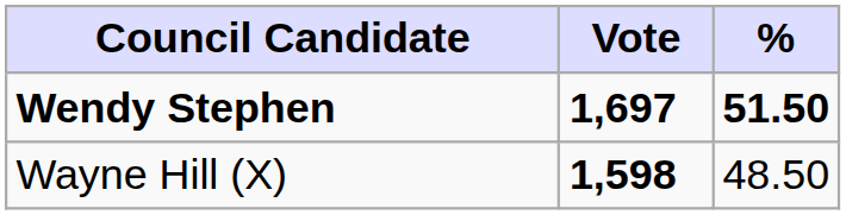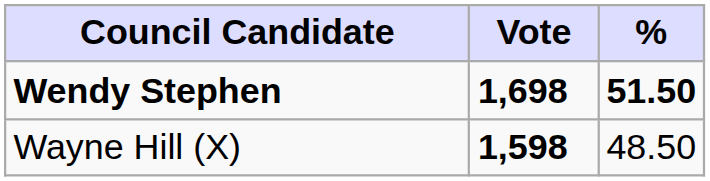 <table class="wikitable sortable">
 <tr>
 <th style="background:#ddf; width:200px;">Council Candidate</th>
 <th style="background:#ddf; width:50px;">Vote</th>
 <th style="background:#ddf; width:30px;">%</th>
 </tr>
 <tr>
 <td><strong>Wendy Stephen</strong></td>
-<td><strong>1,697</strong></td>
+<td><strong>1,698</strong></td>
 <td><strong>51.50</strong></td>
 </tr>
 <tr>
 <td>Wayne Hill (X)</td>
 <td><strong>1,598</strong></td>
 <td>48.50</td>
 </tr>
 </table>
